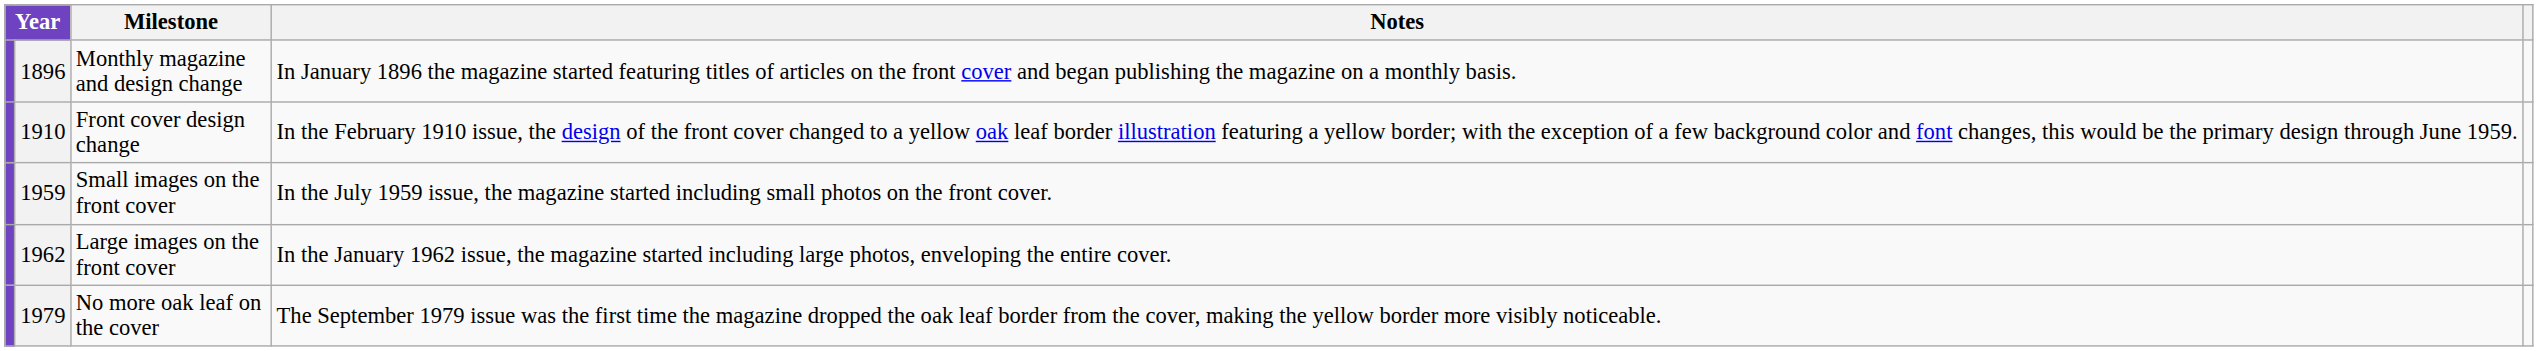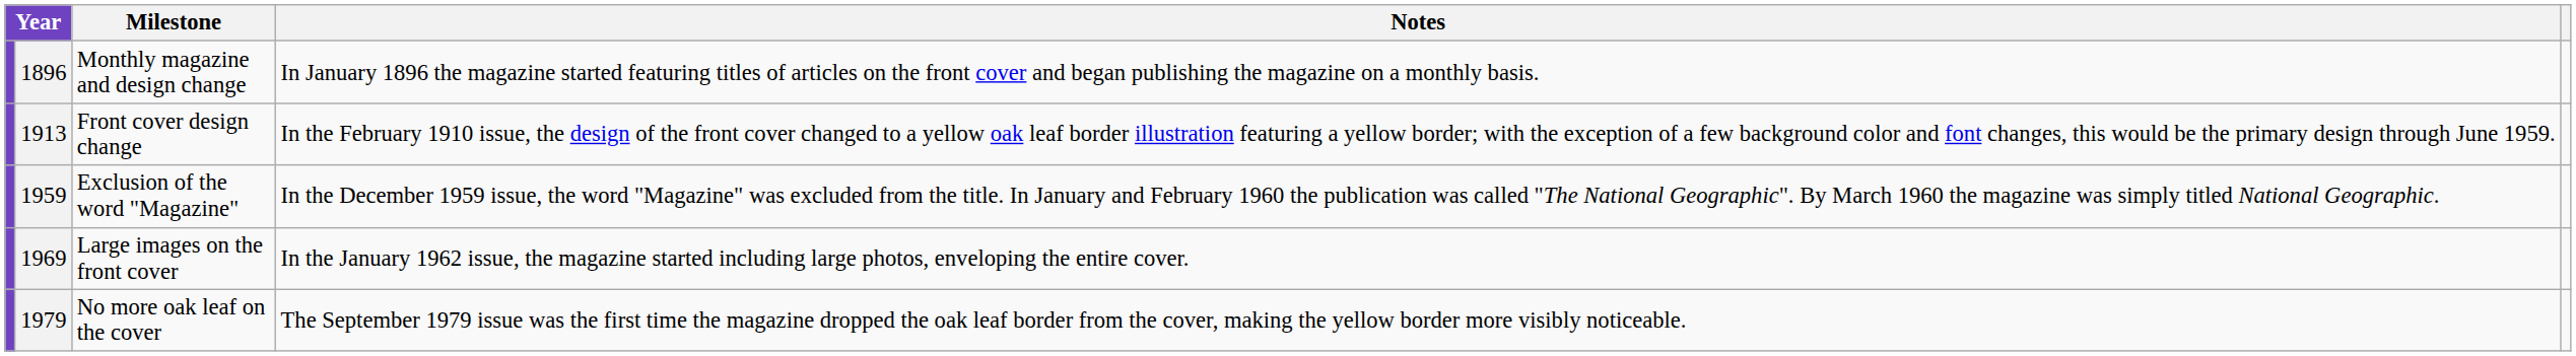 <table class="wikitable sortable">
 <tr>
 <th scope="col" colspan="2" style="background-color:#6f42c1; color:#fff;">Year</th>
 <th scope="col">Milestone</th>
 <th scope="col">Notes</th>
 <th scope="col"></th>
 </tr>
 <tr>
 <td scope="row" style="background-color:#6f42c1; border-right:none;"></td>
 <th style="font-weight:normal;">1896</th>
 <td style="width:135px;">Monthly magazine and design change</td>
 <td>In January 1896 the magazine started featuring titles of articles on the front <a href='#'>cover</a> and began publishing the magazine on a monthly basis.</td>
 <td></td>
 </tr>
 <tr>
 <td scope="row" style="background-color:#6f42c1; border-right:none;"></td>
-<th style="font-weight:normal;">1910</th>
+<th style="font-weight:normal;">1913</th>
 <td>Front cover design change</td>
 <td>In the February 1910 issue, the <a href='#'>design</a> of the front cover changed to a yellow <a href='#'>oak</a> leaf border <a href='#'>illustration</a> featuring a yellow border; with the exception of a few background color and <a href='#'>font</a> changes, this would be the primary design through June 1959.</td>
 <td></td>
 </tr>
 <tr>
 <td scope="row" style="background-color:#6f42c1; border-right:none;"></td>
 <th style="font-weight:normal;">1959</th>
-<td>Small images on the front cover</td>
-<td>In the July 1959 issue, the magazine started including small photos on the front cover.</td>
+<td>Exclusion of the word "Magazine"</td>
+<td>In the December 1959 issue, the word "Magazine" was excluded from the title. In January and February 1960 the publication was called "<em>The National Geographic</em>". By March 1960 the magazine was simply titled <em>National Geographic</em>.</td>
 <td></td>
 </tr>
 <tr>
 <td scope="row" style="background-color:#6f42c1; border-right:none;"></td>
-<th style="font-weight:normal;">1962</th>
+<th style="font-weight:normal;">1969</th>
 <td>Large images on the front cover</td>
 <td>In the January 1962 issue, the magazine started including large photos, enveloping the entire cover.</td>
 <td></td>
 </tr>
 <tr>
 <td scope="row" style="background-color:#6f42c1; border-right:none;"></td>
 <th style="font-weight:normal;">1979</th>
 <td>No more oak leaf on the cover</td>
 <td>The September 1979 issue was the first time the magazine dropped the oak leaf border from the cover, making the yellow border more visibly noticeable.</td>
 <td><br></td>
 </tr>
 </table>
